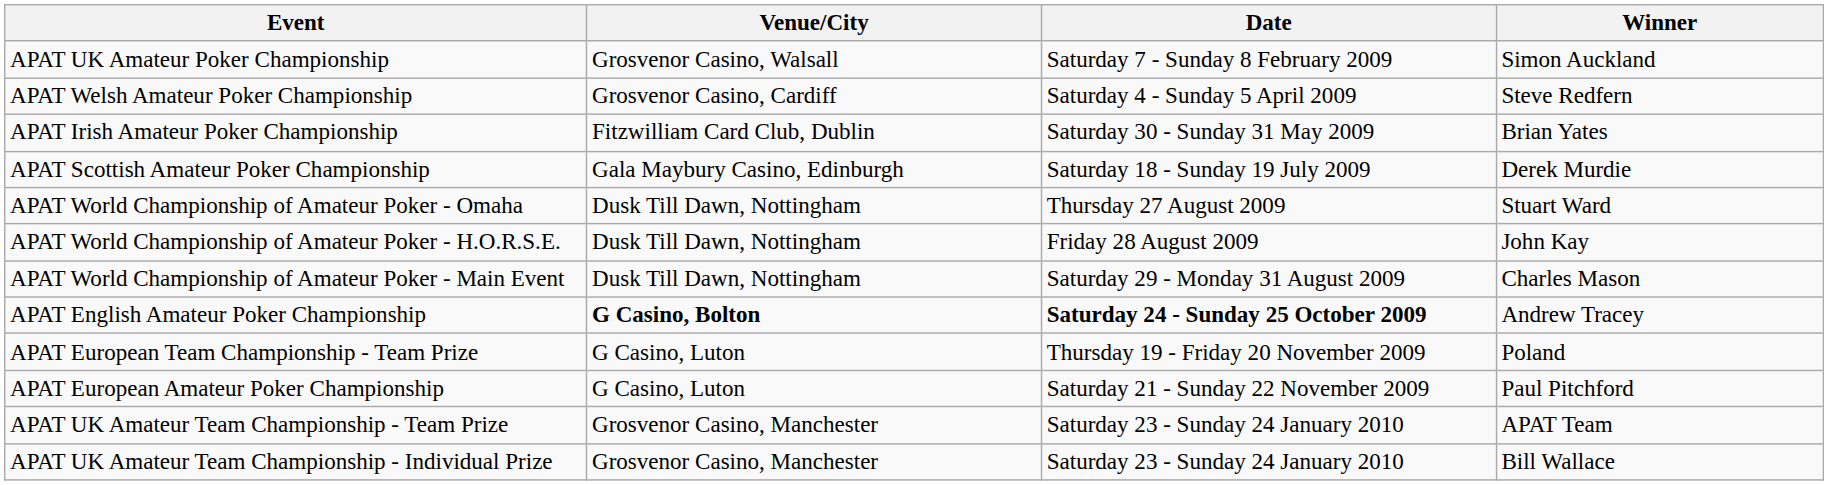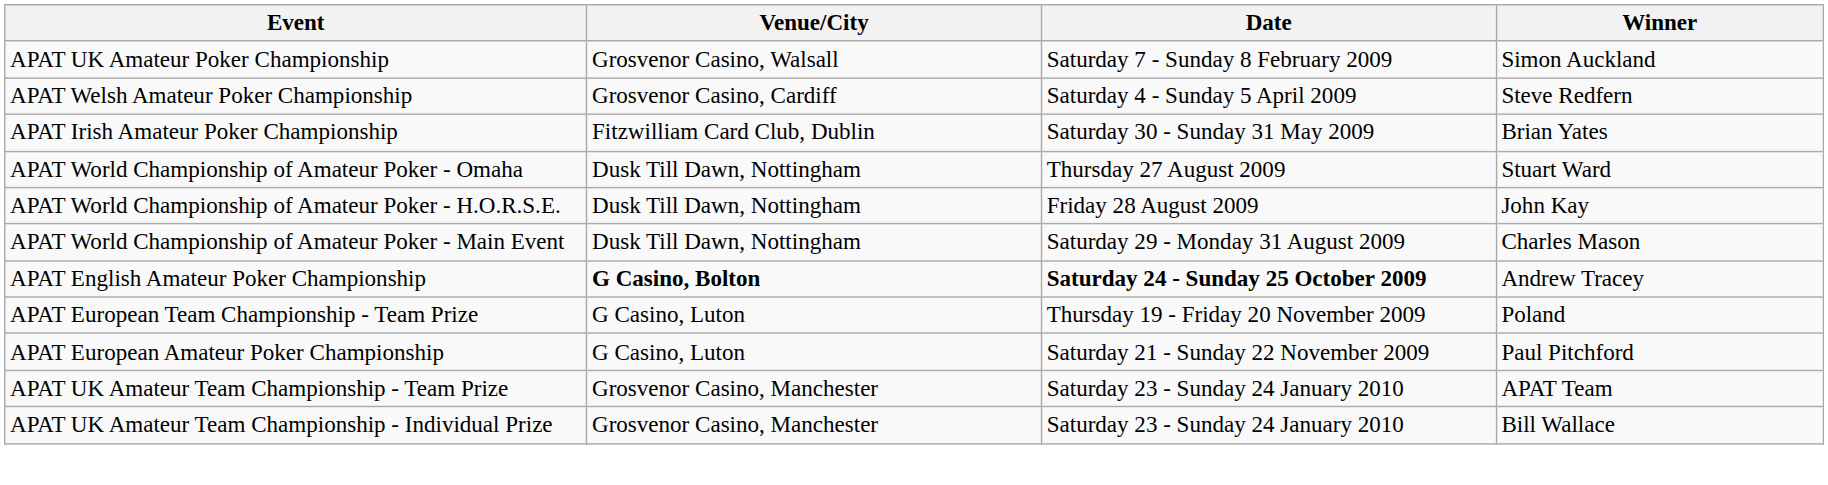 <table class="wikitable collapsible" width="100%">
 <tr>
 <th width="32%">Event</th>
 <th width="25%">Venue/City</th>
 <th width="25%">Date</th>
 <th width="18%">Winner</th>
 </tr>
 <tr>
 <td>APAT UK Amateur Poker Championship</td>
 <td> Grosvenor Casino, Walsall</td>
 <td>Saturday 7 - Sunday 8 February 2009</td>
 <td> Simon Auckland</td>
 </tr>
 <tr>
 <td>APAT Welsh Amateur Poker Championship</td>
 <td> Grosvenor Casino, Cardiff</td>
 <td>Saturday 4 - Sunday 5 April 2009</td>
 <td> Steve Redfern</td>
 </tr>
 <tr>
 <td>APAT Irish Amateur Poker Championship</td>
 <td> Fitzwilliam Card Club, Dublin</td>
 <td>Saturday 30 - Sunday 31 May 2009</td>
 <td> Brian Yates</td>
-</tr>
-<tr>
-<td>APAT Scottish Amateur Poker Championship</td>
-<td> Gala Maybury Casino, Edinburgh</td>
-<td>Saturday 18 - Sunday 19 July 2009</td>
-<td> Derek Murdie</td>
 </tr>
 <tr>
 <td>APAT World Championship of Amateur Poker - Omaha</td>
 <td> Dusk Till Dawn, Nottingham</td>
 <td>Thursday 27 August 2009</td>
 <td> Stuart Ward</td>
 </tr>
 <tr>
 <td>APAT World Championship of Amateur Poker - H.O.R.S.E.</td>
 <td> Dusk Till Dawn, Nottingham</td>
 <td>Friday 28 August 2009</td>
 <td> John Kay</td>
 </tr>
 <tr>
 <td>APAT World Championship of Amateur Poker - Main Event</td>
 <td> Dusk Till Dawn, Nottingham</td>
 <td>Saturday 29 - Monday 31 August 2009</td>
 <td> Charles Mason</td>
 </tr>
 <tr>
 <td>APAT English Amateur Poker Championship</td>
 <td><strong> G Casino, Bolton</strong></td>
 <td><strong>Saturday 24 - Sunday 25 October 2009</strong></td>
 <td> Andrew Tracey</td>
 </tr>
 <tr>
 <td>APAT European Team Championship - Team Prize</td>
 <td> G Casino, Luton</td>
 <td>Thursday 19 - Friday 20 November 2009</td>
 <td> Poland</td>
 </tr>
 <tr>
 <td>APAT European Amateur Poker Championship</td>
 <td> G Casino, Luton</td>
 <td>Saturday 21 - Sunday 22 November 2009</td>
 <td> Paul Pitchford</td>
 </tr>
 <tr>
 <td>APAT UK Amateur Team Championship - Team Prize</td>
 <td> Grosvenor Casino, Manchester</td>
 <td>Saturday 23 - Sunday 24 January 2010</td>
 <td>APAT Team</td>
 </tr>
 <tr>
 <td>APAT UK Amateur Team Championship - Individual Prize</td>
 <td> Grosvenor Casino, Manchester</td>
 <td>Saturday 23 - Sunday 24 January 2010</td>
 <td> Bill Wallace</td>
 </tr>
 </table>
